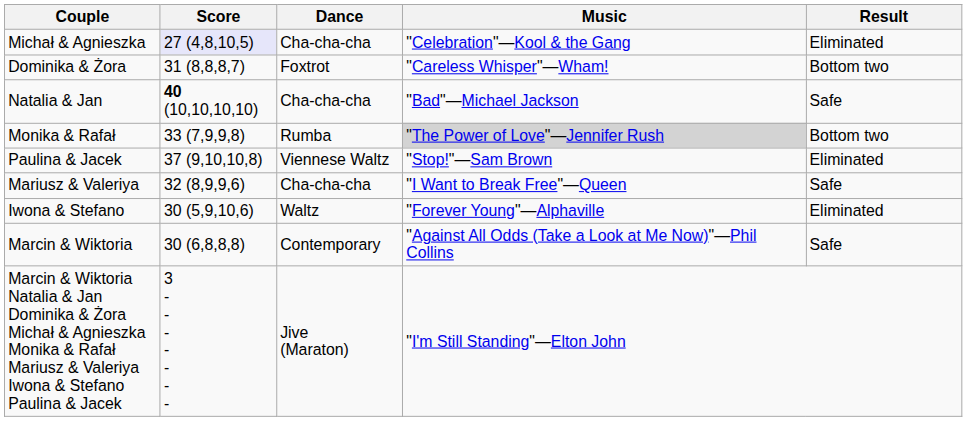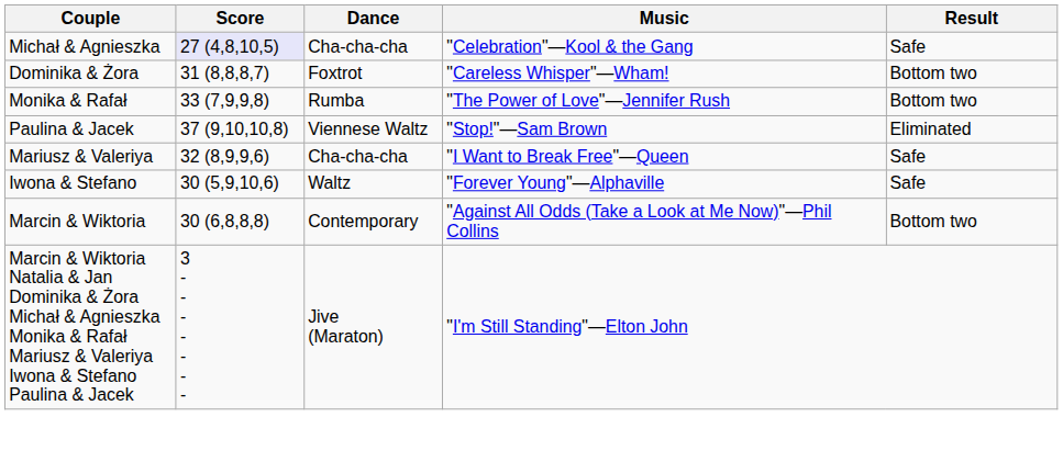 <table class="wikitable">
 <tr>
 <th style="width:150px;">Couple</th>
 <th style="width:110px;">Score</th>
 <th style="width:120px;">Dance</th>
 <th style="width:400px;">Music</th>
 <th style="width:150px;">Result</th>
 </tr>
 <tr>
 <td>Michał & Agnieszka</td>
 <td style="background: lavender;">27 (4,8,10,5)</td>
 <td>Cha-cha-cha</td>
 <td>"<a href='#'>Celebration</a>"—<a href='#'>Kool & the Gang</a></td>
-<td>Eliminated</td>
+<td>Safe</td>
 </tr>
 <tr>
 <td>Dominika & Żora</td>
 <td>31 (8,8,8,7)</td>
 <td>Foxtrot</td>
 <td>"<a href='#'>Careless Whisper</a>"—<a href='#'>Wham!</a></td>
 <td>Bottom two</td>
 </tr>
 <tr>
-<td>Natalia & Jan</td>
-<td><strong>40</strong> (10,10,10,10)</td>
-<td>Cha-cha-cha</td>
-<td>"<a href='#'>Bad</a>"—<a href='#'>Michael Jackson</a></td>
-<td>Safe</td>
-</tr>
-<tr>
 <td>Monika & Rafał</td>
 <td>33 (7,9,9,8)</td>
 <td>Rumba</td>
-<td style="background: lightgrey;">"<a href='#'>The Power of Love</a>"—<a href='#'>Jennifer Rush</a></td>
+<td>"<a href='#'>The Power of Love</a>"—<a href='#'>Jennifer Rush</a></td>
 <td>Bottom two</td>
 </tr>
 <tr>
 <td>Paulina & Jacek</td>
 <td>37 (9,10,10,8)</td>
 <td>Viennese Waltz</td>
 <td>"<a href='#'>Stop!</a>"—<a href='#'>Sam Brown</a></td>
 <td>Eliminated</td>
 </tr>
 <tr>
 <td>Mariusz & Valeriya</td>
 <td>32 (8,9,9,6)</td>
 <td>Cha-cha-cha</td>
 <td>"<a href='#'>I Want to Break Free</a>"—<a href='#'>Queen</a></td>
 <td>Safe</td>
 </tr>
 <tr>
 <td>Iwona & Stefano</td>
 <td>30 (5,9,10,6)</td>
 <td>Waltz</td>
 <td>"<a href='#'>Forever Young</a>"—<a href='#'>Alphaville</a></td>
-<td>Eliminated</td>
+<td>Safe</td>
 </tr>
 <tr>
 <td>Marcin & Wiktoria</td>
 <td>30 (6,8,8,8)</td>
 <td>Contemporary</td>
 <td>"<a href='#'>Against All Odds (Take a Look at Me Now)</a>"—<a href='#'>Phil Collins</a></td>
-<td>Safe</td>
+<td>Bottom two</td>
 </tr>
 <tr>
 <td>Marcin & Wiktoria<br>Natalia & Jan<br>Dominika & Żora<br>Michał & Agnieszka<br>Monika & Rafał<br>Mariusz & Valeriya<br>Iwona & Stefano<br>Paulina & Jacek</td>
 <td>3<br>-<br>-<br>-<br>-<br>-<br>-<br>-<br></td>
 <td>Jive<br>(Maraton)</td>
 <td colspan="2">"<a href='#'>I'm Still Standing</a>"—<a href='#'>Elton John</a></td>
 </tr>
 </table>
